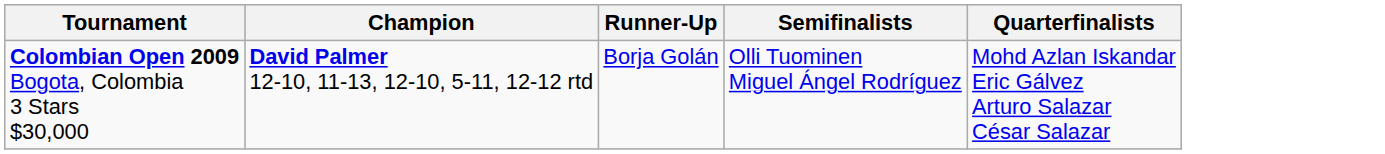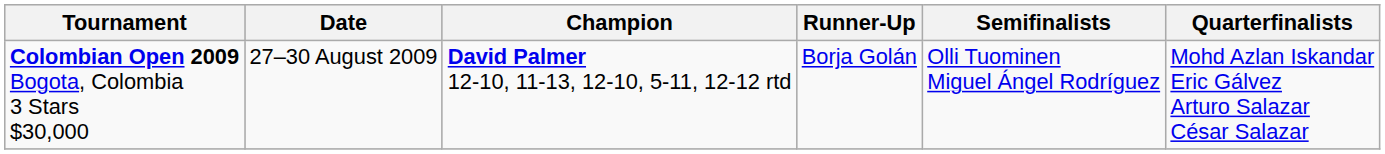 <table class="wikitable" style="font-size:88%">
 <tr>
 <th>Tournament</th>
+<th>Date</th>
 <th>Champion</th>
 <th>Runner-Up</th>
 <th>Semifinalists</th>
 <th>Quarterfinalists</th>
 </tr>
 <tr valign=top>
 <td><strong><a href='#'>Colombian Open</a> 2009</strong><br> <a href='#'>Bogota</a>, Colombia<br>3 Stars<br>$30,000</td>
+<td>27–30 August 2009</td>
 <td> <strong><a href='#'>David Palmer</a></strong><br>12-10, 11-13, 12-10, 5-11, 12-12 rtd</td>
 <td> <a href='#'>Borja Golán</a></td>
 <td> <a href='#'>Olli Tuominen</a><br> <a href='#'>Miguel Ángel Rodríguez</a></td>
 <td> <a href='#'>Mohd Azlan Iskandar</a><br> <a href='#'>Eric Gálvez</a><br> <a href='#'>Arturo Salazar</a><br> <a href='#'>César Salazar</a></td>
 </tr>
 </table>
